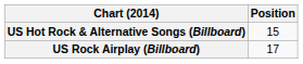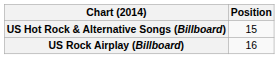 <table class="wikitable sortable plainrowheaders" style="text-align:center">
 <tr>
 <th scope="col">Chart (2014)</th>
 <th scope="col">Position</th>
 </tr>
 <tr>
 <th scope="row">US Hot Rock & Alternative Songs (<em>Billboard</em>)</th>
 <td>15</td>
 </tr>
 <tr>
 <th scope="row">US Rock Airplay (<em>Billboard</em>)</th>
-<td>17</td>
+<td>16</td>
 </tr>
 </table>
